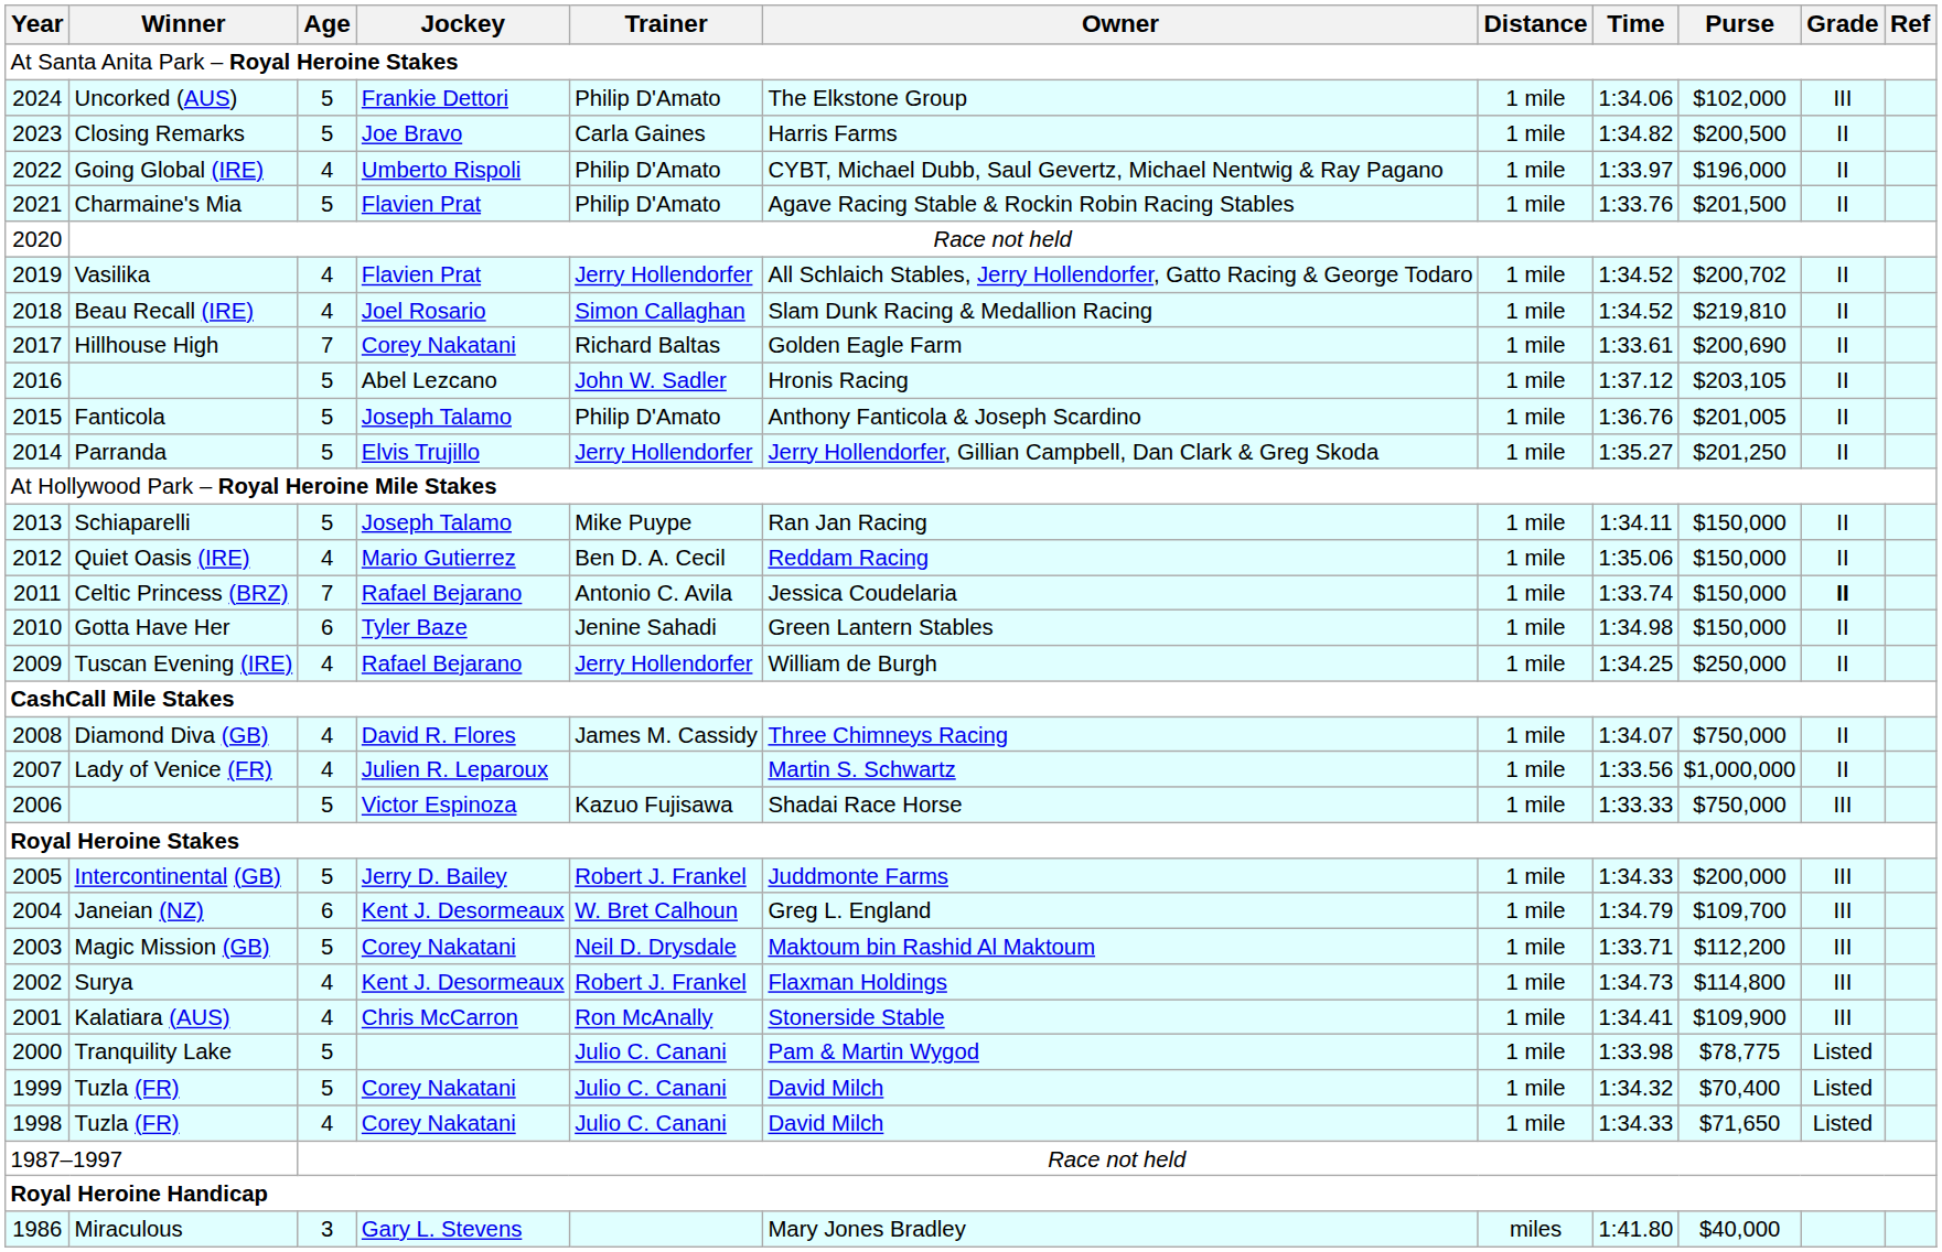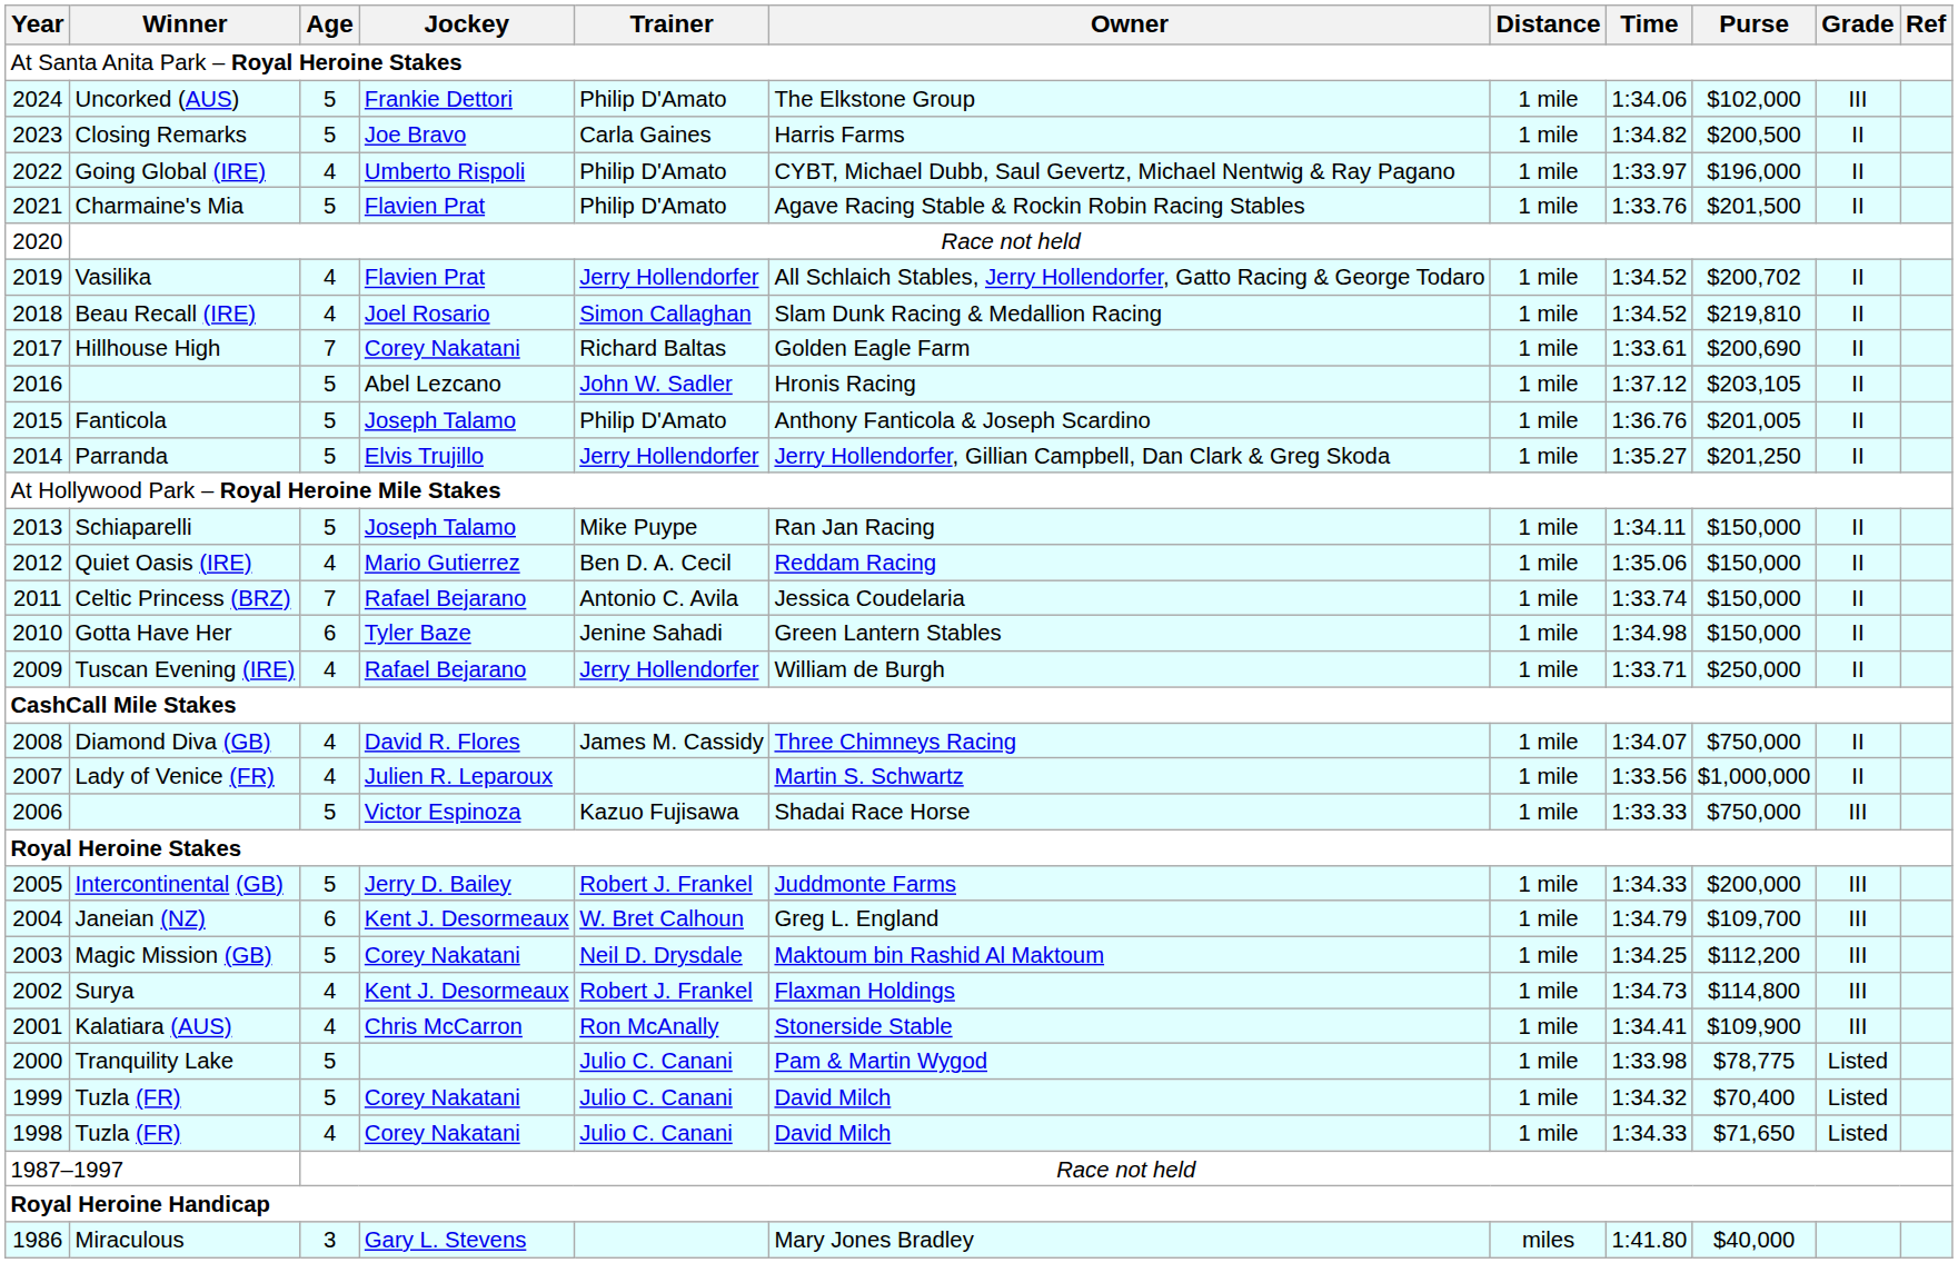 <table class="wikitable sortable">
 <tr>
 <th>Year</th>
 <th>Winner</th>
 <th>Age</th>
 <th>Jockey</th>
 <th>Trainer</th>
 <th>Owner</th>
 <th>Distance</th>
 <th>Time</th>
 <th>Purse</th>
 <th>Grade</th>
 <th>Ref</th>
 </tr>
 <tr style="font-size:90%; background-color:white">
 <td align="left" colspan=11>At Santa Anita Park – <strong>Royal Heroine Stakes</strong></td>
 </tr>
 <tr style="font-size:90%; background-color:lightcyan">
 <td align=center>2024</td>
 <td>Uncorked (<a href='#'>AUS</a>)</td>
 <td align=center>5</td>
 <td><a href='#'>Frankie Dettori</a></td>
 <td>Philip D'Amato</td>
 <td>The Elkstone Group</td>
 <td align=center>1 mile</td>
 <td align=center>1:34.06</td>
 <td align=center>$102,000</td>
 <td align=center>III</td>
 <td></td>
 </tr>
 <tr style="font-size:90%; background-color:lightcyan">
 <td align=center>2023</td>
 <td>Closing Remarks</td>
 <td align=center>5</td>
 <td><a href='#'>Joe Bravo</a></td>
 <td>Carla Gaines</td>
 <td>Harris Farms</td>
 <td align=center>1 mile</td>
 <td align=center>1:34.82</td>
 <td align=center>$200,500</td>
 <td align=center>II</td>
 <td></td>
 </tr>
 <tr style="font-size:90%; background-color:lightcyan">
 <td align=center>2022</td>
 <td>Going Global <a href='#'>(IRE)</a></td>
 <td align=center>4</td>
 <td><a href='#'>Umberto Rispoli</a></td>
 <td>Philip D'Amato</td>
 <td>CYBT, Michael Dubb, Saul Gevertz, Michael Nentwig & Ray Pagano</td>
 <td align=center>1 mile</td>
 <td align=center>1:33.97</td>
 <td align=center>$196,000</td>
 <td align=center>II</td>
 <td></td>
 </tr>
 <tr style="font-size:90%; background-color:lightcyan">
 <td align=center>2021</td>
 <td>Charmaine's Mia</td>
 <td align=center>5</td>
 <td><a href='#'>Flavien Prat</a></td>
 <td>Philip D'Amato</td>
 <td>Agave Racing Stable & Rockin Robin Racing Stables</td>
 <td align=center>1 mile</td>
 <td align=center>1:33.76</td>
 <td align=center>$201,500</td>
 <td align=center>II</td>
 <td></td>
 </tr>
 <tr style="font-size:90%; background-color:white">
 <td align="center">2020</td>
 <td align="center" colspan=10><em>Race not held</em></td>
 </tr>
 <tr style="font-size:90%; background-color:lightcyan">
 <td align=center>2019</td>
 <td>Vasilika</td>
 <td align=center>4</td>
 <td><a href='#'>Flavien Prat</a></td>
 <td><a href='#'>Jerry Hollendorfer</a></td>
 <td>All Schlaich Stables, <a href='#'>Jerry Hollendorfer</a>, Gatto Racing & George Todaro</td>
 <td align=center>1 mile</td>
 <td align=center>1:34.52</td>
 <td align=center>$200,702</td>
 <td align=center>II</td>
 <td></td>
 </tr>
 <tr style="font-size:90%; background-color:lightcyan">
 <td align=center>2018</td>
 <td>Beau Recall <a href='#'>(IRE)</a></td>
 <td align=center>4</td>
 <td><a href='#'>Joel Rosario</a></td>
 <td><a href='#'>Simon Callaghan</a></td>
 <td>Slam Dunk Racing & Medallion Racing</td>
 <td align=center>1 mile</td>
 <td align=center>1:34.52</td>
 <td align=center>$219,810</td>
 <td align=center>II</td>
 <td></td>
 </tr>
 <tr style="font-size:90%; background-color:lightcyan">
 <td align=center>2017</td>
 <td>Hillhouse High</td>
 <td align=center>7</td>
 <td><a href='#'>Corey Nakatani</a></td>
 <td>Richard Baltas</td>
 <td>Golden Eagle Farm</td>
 <td align=center>1 mile</td>
 <td align=center>1:33.61</td>
 <td align=center>$200,690</td>
 <td align=center>II</td>
 <td></td>
 </tr>
 <tr style="font-size:90%; background-color:lightcyan">
 <td align=center>2016</td>
 <td></td>
 <td align=center>5</td>
 <td>Abel Lezcano</td>
 <td><a href='#'>John W. Sadler</a></td>
 <td>Hronis Racing</td>
 <td align=center>1 mile</td>
 <td align=center>1:37.12</td>
 <td align=center>$203,105</td>
 <td align=center>II</td>
 <td></td>
 </tr>
 <tr style="font-size:90%; background-color:lightcyan">
 <td align=center>2015</td>
 <td>Fanticola</td>
 <td align=center>5</td>
 <td><a href='#'>Joseph Talamo</a></td>
 <td>Philip D'Amato</td>
 <td>Anthony Fanticola & Joseph Scardino</td>
 <td align=center>1 mile</td>
 <td align=center>1:36.76</td>
 <td align=center>$201,005</td>
 <td align=center>II</td>
 <td></td>
 </tr>
 <tr style="font-size:90%; background-color:lightcyan">
 <td align=center>2014</td>
 <td>Parranda</td>
 <td align=center>5</td>
 <td><a href='#'>Elvis Trujillo</a></td>
 <td><a href='#'>Jerry Hollendorfer</a></td>
 <td><a href='#'>Jerry Hollendorfer</a>, Gillian Campbell, Dan Clark & Greg Skoda</td>
 <td align=center>1 mile</td>
 <td align=center>1:35.27</td>
 <td align=center>$201,250</td>
 <td align=center>II</td>
 <td></td>
 </tr>
 <tr style="font-size:90%; background-color:white">
 <td align="left" colspan=11>At Hollywood Park – <strong>Royal Heroine Mile Stakes</strong></td>
 </tr>
 <tr style="font-size:90%; background-color:lightcyan">
 <td align=center>2013</td>
 <td>Schiaparelli</td>
 <td align=center>5</td>
 <td><a href='#'>Joseph Talamo</a></td>
 <td>Mike Puype</td>
 <td>Ran Jan Racing</td>
 <td align=center>1 mile</td>
 <td align=center>1:34.11</td>
 <td align=center>$150,000</td>
 <td align=center>II</td>
 <td></td>
 </tr>
 <tr style="font-size:90%; background-color:lightcyan">
 <td align=center>2012</td>
 <td>Quiet Oasis <a href='#'>(IRE)</a></td>
 <td align=center>4</td>
 <td><a href='#'>Mario Gutierrez</a></td>
 <td>Ben D. A. Cecil</td>
 <td><a href='#'>Reddam Racing</a></td>
 <td align=center>1 mile</td>
 <td align=center>1:35.06</td>
 <td align=center>$150,000</td>
 <td align=center>II</td>
 <td></td>
 </tr>
 <tr style="font-size:90%; background-color:lightcyan">
 <td align=center>2011</td>
 <td>Celtic Princess <a href='#'>(BRZ)</a></td>
 <td align=center>7</td>
 <td><a href='#'>Rafael Bejarano</a></td>
 <td>Antonio C. Avila</td>
 <td>Jessica Coudelaria</td>
 <td align=center>1 mile</td>
 <td align=center>1:33.74</td>
 <td align=center>$150,000</td>
-<td align=center><strong>II</strong></td>
+<td align=center>II</td>
 <td></td>
 </tr>
 <tr style="font-size:90%; background-color:lightcyan">
 <td align=center>2010</td>
 <td>Gotta Have Her</td>
 <td align=center>6</td>
 <td><a href='#'>Tyler Baze</a></td>
 <td>Jenine Sahadi</td>
 <td>Green Lantern Stables</td>
 <td align=center>1 mile</td>
 <td align=center>1:34.98</td>
 <td align=center>$150,000</td>
 <td align=center>II</td>
 <td></td>
 </tr>
 <tr style="font-size:90%; background-color:lightcyan">
 <td align=center>2009</td>
 <td>Tuscan Evening <a href='#'>(IRE)</a></td>
 <td align=center>4</td>
 <td><a href='#'>Rafael Bejarano</a></td>
 <td><a href='#'>Jerry Hollendorfer</a></td>
 <td>William de Burgh</td>
 <td align=center>1 mile</td>
-<td align=center>1:34.25</td>
+<td align=center>1:33.71</td>
 <td align=center>$250,000</td>
 <td align=center>II</td>
 <td></td>
 </tr>
 <tr style="font-size:90%; background-color:white">
 <td align="left" colspan=11><strong>CashCall Mile Stakes</strong></td>
 </tr>
 <tr style="font-size:90%; background-color:lightcyan">
 <td align=center>2008</td>
 <td>Diamond Diva <a href='#'>(GB)</a></td>
 <td align=center>4</td>
 <td><a href='#'>David R. Flores</a></td>
 <td>James M. Cassidy</td>
 <td><a href='#'>Three Chimneys Racing</a></td>
 <td align=center>1 mile</td>
 <td align=center>1:34.07</td>
 <td align=center>$750,000</td>
 <td align=center>II</td>
 <td></td>
 </tr>
 <tr style="font-size:90%; background-color:lightcyan">
 <td align=center>2007</td>
 <td>Lady of Venice <a href='#'>(FR)</a></td>
 <td align=center>4</td>
 <td><a href='#'>Julien R. Leparoux</a></td>
 <td></td>
 <td><a href='#'>Martin S. Schwartz</a></td>
 <td align=center>1 mile</td>
 <td align=center>1:33.56</td>
 <td align=center>$1,000,000</td>
 <td align=center>II</td>
 <td></td>
 </tr>
 <tr style="font-size:90%; background-color:lightcyan">
 <td align=center>2006</td>
 <td></td>
 <td align=center>5</td>
 <td><a href='#'>Victor Espinoza</a></td>
 <td>Kazuo Fujisawa</td>
 <td>Shadai Race Horse</td>
 <td align=center>1 mile</td>
 <td align=center>1:33.33</td>
 <td align=center>$750,000</td>
 <td align=center>III</td>
 <td></td>
 </tr>
 <tr style="font-size:90%; background-color:white">
 <td align="left" colspan=11><strong>Royal Heroine Stakes</strong></td>
 </tr>
 <tr style="font-size:90%; background-color:lightcyan">
 <td align=center>2005</td>
 <td><a href='#'>Intercontinental</a> <a href='#'>(GB)</a></td>
 <td align=center>5</td>
 <td><a href='#'>Jerry D. Bailey</a></td>
 <td><a href='#'>Robert J. Frankel</a></td>
 <td><a href='#'>Juddmonte Farms</a></td>
 <td align=center>1 mile</td>
 <td align=center>1:34.33</td>
 <td align=center>$200,000</td>
 <td align=center>III</td>
 <td></td>
 </tr>
 <tr style="font-size:90%; background-color:lightcyan">
 <td align=center>2004</td>
 <td>Janeian <a href='#'>(NZ)</a></td>
 <td align=center>6</td>
 <td><a href='#'>Kent J. Desormeaux</a></td>
 <td><a href='#'>W. Bret Calhoun</a></td>
 <td>Greg L. England</td>
 <td align=center>1 mile</td>
 <td align=center>1:34.79</td>
 <td align=center>$109,700</td>
 <td align=center>III</td>
 <td></td>
 </tr>
 <tr style="font-size:90%; background-color:lightcyan">
 <td align=center>2003</td>
 <td>Magic Mission <a href='#'>(GB)</a></td>
 <td align=center>5</td>
 <td><a href='#'>Corey Nakatani</a></td>
 <td><a href='#'>Neil D. Drysdale</a></td>
 <td><a href='#'>Maktoum bin Rashid Al Maktoum</a></td>
 <td align=center>1 mile</td>
-<td align=center>1:33.71</td>
+<td align=center>1:34.25</td>
 <td align=center>$112,200</td>
 <td align=center>III</td>
 <td></td>
 </tr>
 <tr style="font-size:90%; background-color:lightcyan">
 <td align=center>2002</td>
 <td>Surya</td>
 <td align=center>4</td>
 <td><a href='#'>Kent J. Desormeaux</a></td>
 <td><a href='#'>Robert J. Frankel</a></td>
 <td><a href='#'>Flaxman Holdings</a></td>
 <td align=center>1 mile</td>
 <td align=center>1:34.73</td>
 <td align=center>$114,800</td>
 <td align=center>III</td>
 <td></td>
 </tr>
 <tr style="font-size:90%; background-color:lightcyan">
 <td align=center>2001</td>
 <td>Kalatiara <a href='#'>(AUS)</a></td>
 <td align=center>4</td>
 <td><a href='#'>Chris McCarron</a></td>
 <td><a href='#'>Ron McAnally</a></td>
 <td><a href='#'>Stonerside Stable</a></td>
 <td align=center>1 mile</td>
 <td align=center>1:34.41</td>
 <td align=center>$109,900</td>
 <td align=center>III</td>
 <td></td>
 </tr>
 <tr style="font-size:90%; background-color:lightcyan">
 <td align=center>2000</td>
 <td>Tranquility Lake</td>
 <td align=center>5</td>
 <td></td>
 <td><a href='#'>Julio C. Canani</a></td>
 <td><a href='#'>Pam & Martin Wygod</a></td>
 <td align=center>1 mile</td>
 <td align=center>1:33.98</td>
 <td align=center>$78,775</td>
 <td align=center>Listed</td>
 <td></td>
 </tr>
 <tr style="font-size:90%; background-color:lightcyan">
 <td align=center>1999</td>
 <td>Tuzla <a href='#'>(FR)</a></td>
 <td align=center>5</td>
 <td><a href='#'>Corey Nakatani</a></td>
 <td><a href='#'>Julio C. Canani</a></td>
 <td><a href='#'>David Milch</a></td>
 <td align=center>1 mile</td>
 <td align=center>1:34.32</td>
 <td align=center>$70,400</td>
 <td align=center>Listed</td>
 <td></td>
 </tr>
 <tr style="font-size:90%; background-color:lightcyan">
 <td align=center>1998</td>
 <td>Tuzla <a href='#'>(FR)</a></td>
 <td align=center>4</td>
 <td><a href='#'>Corey Nakatani</a></td>
 <td><a href='#'>Julio C. Canani</a></td>
 <td><a href='#'>David Milch</a></td>
 <td align=center>1 mile</td>
 <td align=center>1:34.33</td>
 <td align=center>$71,650</td>
 <td align=center>Listed</td>
 <td></td>
 </tr>
 <tr style="font-size:90%; background-color:white">
 <td align="left" colspan=2>1987–1997</td>
 <td align="center" colspan=9><em>Race not held</em></td>
 </tr>
 <tr style="font-size:90%; background-color:white">
 <td align="left" colspan=11><strong>Royal Heroine Handicap</strong></td>
 </tr>
 <tr style="font-size:90%; background-color:lightcyan">
 <td align=center>1986</td>
 <td>Miraculous</td>
 <td align=center>3</td>
 <td><a href='#'>Gary L. Stevens</a></td>
 <td></td>
 <td>Mary Jones Bradley</td>
 <td align=center> miles</td>
 <td align=center>1:41.80</td>
 <td align=center>$40,000</td>
 <td align=center></td>
 <td></td>
 </tr>
 </table>
